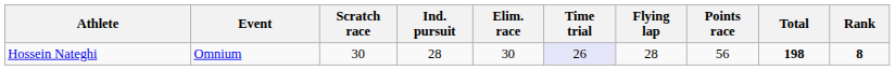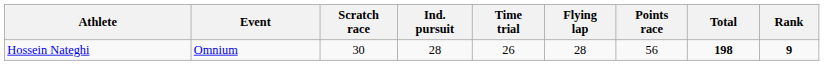 <table class="wikitable" width="75%" style="text-align:center; font-size:90%">
 <tr>
 <th width="13%">Athlete</th>
 <th width="9%">Event</th>
 <th width="5%">Scratch<br>race</th>
 <th width="5%">Ind.<br>pursuit</th>
-<th width="5%">Elim.<br>race</th>
 <th width="5%">Time<br>trial</th>
 <th width="5%">Flying<br>lap</th>
 <th width="5%">Points<br>race</th>
 <th width="5%">Total</th>
 <th width="4%">Rank</th>
 </tr>
 <tr>
 <td align="left"><a href='#'>Hossein Nateghi</a></td>
 <td align="left"><a href='#'>Omnium</a></td>
 <td>30</td>
 <td>28</td>
-<td>30</td>
-<td style="background: lavender;">26</td>
+<td>26</td>
 <td>28</td>
 <td>56</td>
 <td><strong>198</strong></td>
-<td><strong>8</strong></td>
+<td><strong>9</strong></td>
 </tr>
 </table>
